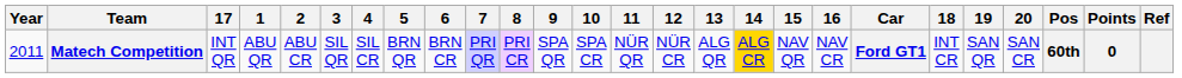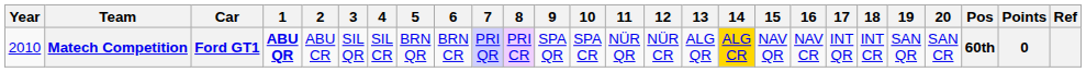 <table class="wikitable" style="text-align:center; font-size:85%;">
 <tr>
 <th>Year</th>
 <th>Team</th>
-<th>17</th>
+<th>Car</th>
 <th>1</th>
 <th>2</th>
 <th>3</th>
 <th>4</th>
 <th>5</th>
 <th>6</th>
 <th>7</th>
 <th>8</th>
 <th>9</th>
 <th>10</th>
 <th>11</th>
 <th>12</th>
 <th>13</th>
 <th>14</th>
 <th>15</th>
 <th>16</th>
-<th>Car</th>
+<th>17</th>
 <th>18</th>
 <th>19</th>
 <th>20</th>
 <th>Pos</th>
 <th>Points</th>
 <th>Ref</th>
 </tr>
 <tr>
-<td><a href='#'>2011</a></td>
+<td><a href='#'>2010</a></td>
 <th nowrap><a href='#'>Matech Competition</a></th>
-<td><a href='#'>INT<br>QR</a></td>
-<td><a href='#'>ABU<br>QR</a></td>
+<th nowrap><a href='#'>Ford GT1</a></th>
+<td><strong><a href='#'>ABU<br>QR</a></strong></td>
 <td><a href='#'>ABU<br>CR</a></td>
 <td><a href='#'>SIL<br>QR</a></td>
 <td><a href='#'>SIL<br>CR</a></td>
 <td><a href='#'>BRN<br>QR</a></td>
 <td><a href='#'>BRN<br>CR</a></td>
 <td style="background:#CFCFFF;"><a href='#'>PRI<br>QR</a><br></td>
 <td style="background:#EFCFFF;"><a href='#'>PRI<br>CR</a><br></td>
 <td><a href='#'>SPA<br>QR</a></td>
 <td><a href='#'>SPA<br>CR</a></td>
 <td><a href='#'>NÜR<br>QR</a></td>
 <td><a href='#'>NÜR<br>CR</a></td>
 <td><a href='#'>ALG<br>QR</a></td>
 <td style="background: gold;"><a href='#'>ALG<br>CR</a></td>
 <td><a href='#'>NAV<br>QR</a></td>
 <td><a href='#'>NAV<br>CR</a></td>
-<th nowrap><a href='#'>Ford GT1</a></th>
+<td><a href='#'>INT<br>QR</a></td>
 <td><a href='#'>INT<br>CR</a></td>
 <td><a href='#'>SAN<br>QR</a></td>
 <td><a href='#'>SAN<br>CR</a></td>
 <th>60th</th>
 <th>0</th>
 <th></th>
 </tr>
 </table>
